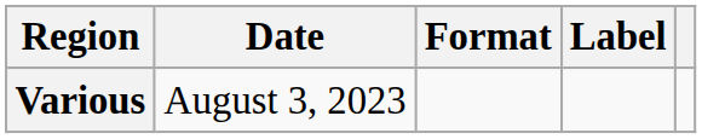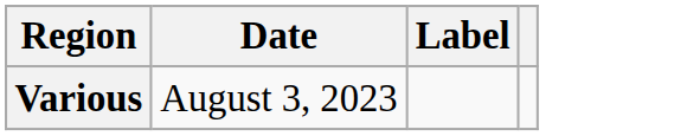 <table class="wikitable plainrowheaders">
 <tr>
 <th scope="col">Region</th>
 <th scope="col">Date</th>
-<th scope="col">Format</th>
 <th scope="col">Label</th>
 <th scope="col"></th>
 </tr>
 <tr>
 <th scope="row">Various</th>
 <td>August 3, 2023</td>
 <td></td>
-<td></td>
 <td align="center"></td>
 </tr>
 </table>
